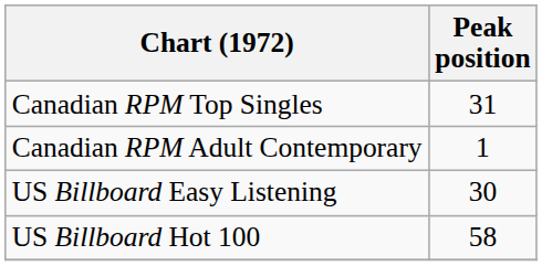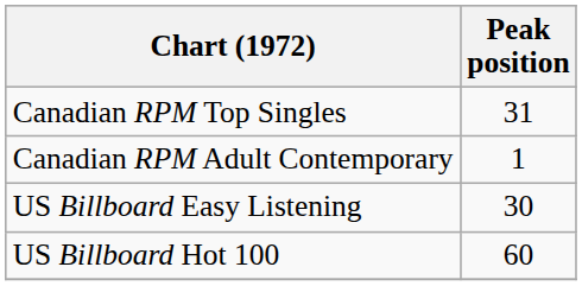 <table class="wikitable sortable">
 <tr>
 <th>Chart (1972)</th>
 <th>Peak<br>position</th>
 </tr>
 <tr>
 <td>Canadian <em>RPM</em> Top Singles</td>
 <td style="text-align:center;">31</td>
 </tr>
 <tr>
 <td>Canadian <em>RPM</em> Adult Contemporary</td>
 <td style="text-align:center;">1</td>
 </tr>
 <tr>
 <td>US <em>Billboard</em> Easy Listening</td>
 <td style="text-align:center;">30</td>
 </tr>
 <tr>
 <td>US <em>Billboard</em> Hot 100</td>
-<td style="text-align:center;">58</td>
+<td style="text-align:center;">60</td>
 </tr>
 <tr>
 </tr>
 </table>
